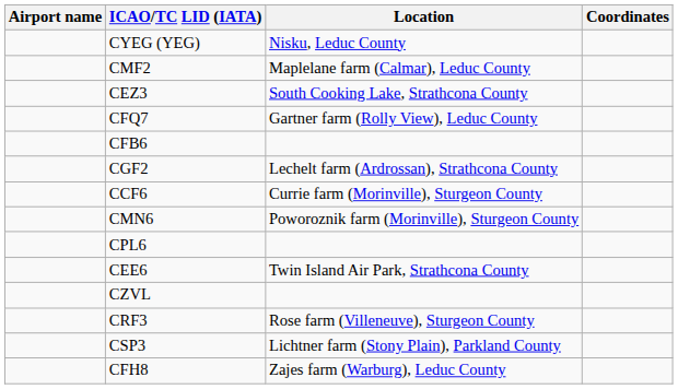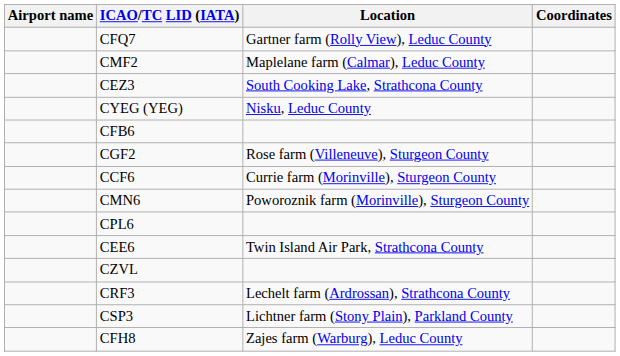 <table class="wikitable sortable">
 <tr>
 <th>Airport name</th>
 <th><a href='#'>ICAO</a>/<a href='#'>TC</a> <a href='#'>LID</a> (<a href='#'>IATA</a>)</th>
 <th>Location</th>
 <th class=unsortable>Coordinates</th>
 </tr>
 <tr>
 <td></td>
-<td>CYEG (YEG)</td>
-<td><a href='#'>Nisku</a>, <a href='#'>Leduc County</a></td>
+<td>CFQ7</td>
+<td>Gartner farm (<a href='#'>Rolly View</a>), <a href='#'>Leduc County</a></td>
 <td></td>
 </tr>
 <tr>
 <td></td>
 <td>CMF2</td>
 <td>Maplelane farm (<a href='#'>Calmar</a>), <a href='#'>Leduc County</a></td>
 <td></td>
 </tr>
 <tr>
 <td></td>
 <td>CEZ3</td>
 <td><a href='#'>South Cooking Lake</a>, <a href='#'>Strathcona County</a></td>
 <td></td>
 </tr>
 <tr>
 <td></td>
-<td>CFQ7</td>
-<td>Gartner farm (<a href='#'>Rolly View</a>), <a href='#'>Leduc County</a></td>
+<td>CYEG (YEG)</td>
+<td><a href='#'>Nisku</a>, <a href='#'>Leduc County</a></td>
 <td></td>
 </tr>
 <tr>
 <td></td>
 <td>CFB6</td>
 <td></td>
 <td></td>
 </tr>
 <tr>
 <td></td>
 <td>CGF2</td>
-<td>Lechelt farm (<a href='#'>Ardrossan</a>), <a href='#'>Strathcona County</a></td>
+<td>Rose farm (<a href='#'>Villeneuve</a>), <a href='#'>Sturgeon County</a></td>
 <td></td>
 </tr>
 <tr>
 <td></td>
 <td>CCF6</td>
 <td>Currie farm (<a href='#'>Morinville</a>), <a href='#'>Sturgeon County</a></td>
 <td></td>
 </tr>
 <tr>
 <td></td>
 <td>CMN6</td>
 <td>Poworoznik farm (<a href='#'>Morinville</a>), <a href='#'>Sturgeon County</a></td>
 <td></td>
 </tr>
 <tr>
 <td></td>
 <td>CPL6</td>
 <td></td>
 <td></td>
 </tr>
 <tr>
 <td></td>
 <td>CEE6</td>
 <td>Twin Island Air Park, <a href='#'>Strathcona County</a></td>
 <td></td>
 </tr>
 <tr>
 <td></td>
 <td>CZVL</td>
 <td></td>
 <td></td>
 </tr>
 <tr>
 <td></td>
 <td>CRF3</td>
-<td>Rose farm (<a href='#'>Villeneuve</a>), <a href='#'>Sturgeon County</a></td>
+<td>Lechelt farm (<a href='#'>Ardrossan</a>), <a href='#'>Strathcona County</a></td>
 <td></td>
 </tr>
 <tr>
 <td></td>
 <td>CSP3</td>
 <td>Lichtner farm (<a href='#'>Stony Plain</a>), <a href='#'>Parkland County</a></td>
 <td></td>
 </tr>
 <tr>
 <td></td>
 <td>CFH8</td>
 <td>Zajes farm (<a href='#'>Warburg</a>), <a href='#'>Leduc County</a></td>
 <td></td>
 </tr>
 </table>
